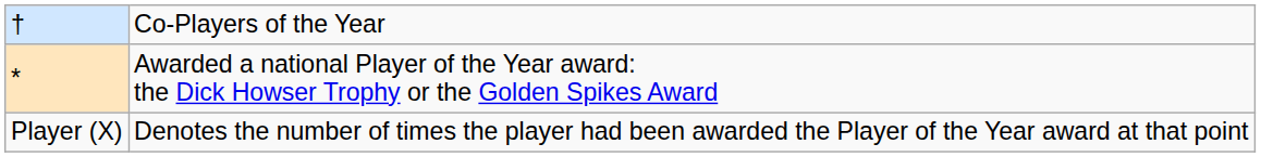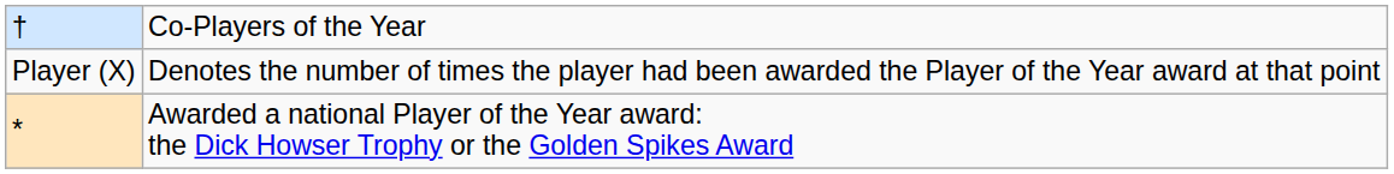 <table class="wikitable">
 <tr>
 <td style="background-color:#D0E7FF;">†</td>
 <td>Co-Players of the Year</td>
 </tr>
 <tr>
+<td>Player (X)</td>
+<td>Denotes the number of times the player had been awarded the Player of the Year award at that point</td>
+</tr>
+<tr>
 <td style="background-color:#FFE6BD">*</td>
 <td>Awarded a national Player of the Year award: <br>the <a href='#'>Dick Howser Trophy</a> or the <a href='#'>Golden Spikes Award</a></td>
 </tr>
-<tr>
-<td>Player (X)</td>
-<td>Denotes the number of times the player had been awarded the Player of the Year award at that point</td>
-</tr>
 </table>
